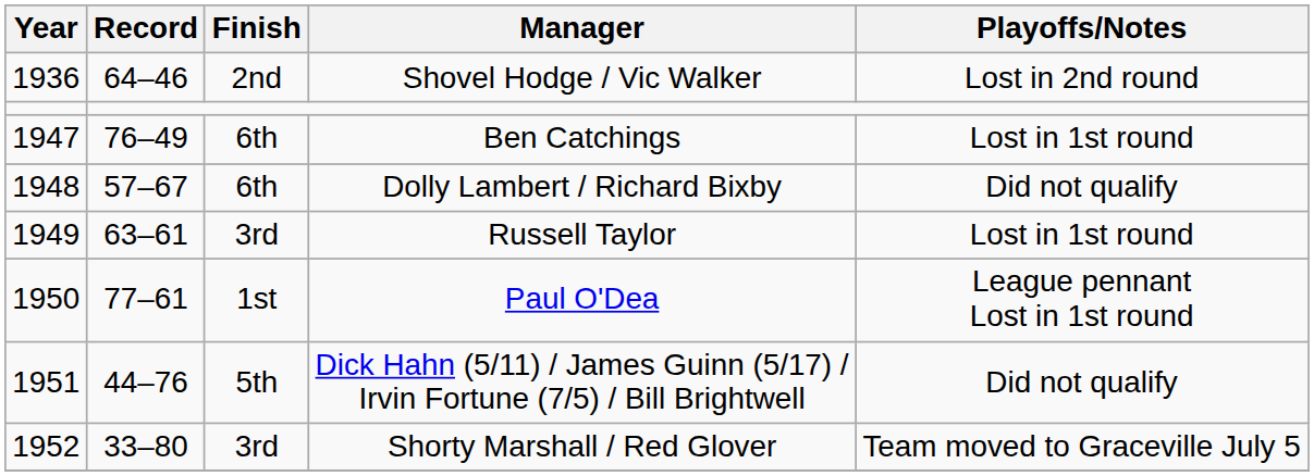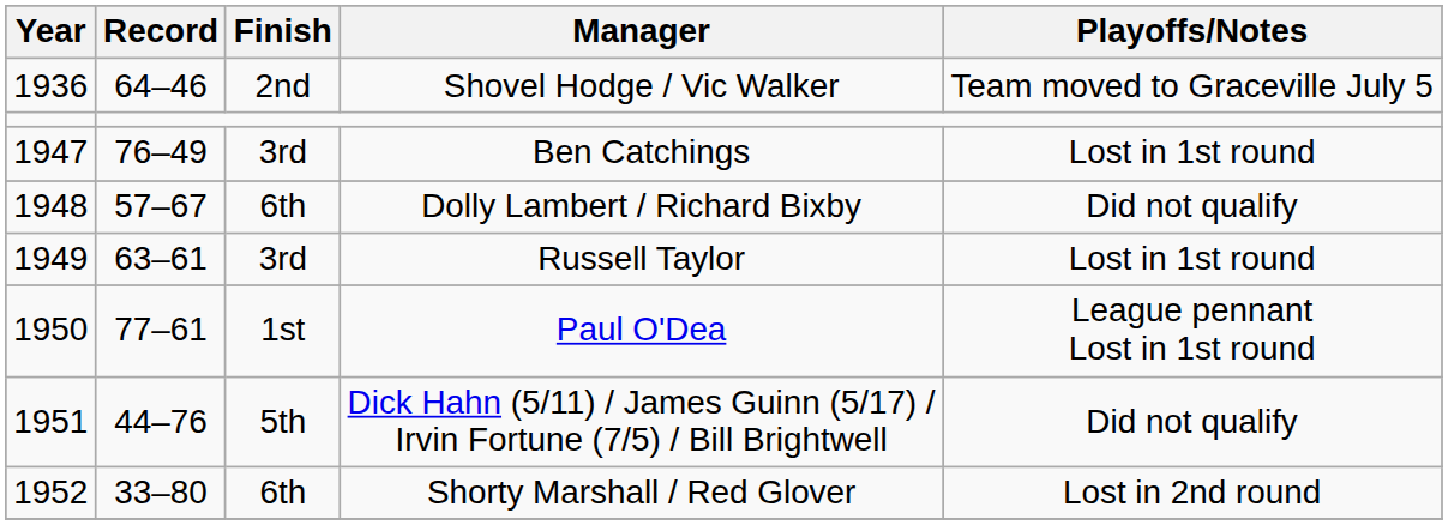 <table class="wikitable" style="text-align:center">
 <tr>
 <th>Year</th>
 <th>Record</th>
 <th>Finish</th>
 <th>Manager</th>
 <th>Playoffs/Notes</th>
 </tr>
 <tr align=center>
 <td>1936</td>
 <td>64–46</td>
 <td>2nd</td>
 <td>Shovel Hodge / Vic Walker</td>
-<td>Lost in 2nd round</td>
+<td>Team moved to Graceville July 5</td>
 </tr>
 <tr align=center>
 <td></td>
 </tr>
 <tr align=center>
 <td>1947</td>
 <td>76–49</td>
-<td>6th</td>
+<td>3rd</td>
 <td>Ben Catchings</td>
 <td>Lost in 1st round</td>
 </tr>
 <tr align=center>
 <td>1948</td>
 <td>57–67</td>
 <td>6th</td>
 <td>Dolly Lambert / Richard Bixby</td>
 <td>Did not qualify</td>
 </tr>
 <tr align=center>
 <td>1949</td>
 <td>63–61</td>
 <td>3rd</td>
 <td>Russell Taylor</td>
 <td>Lost in 1st round</td>
 </tr>
 <tr align=center>
 <td>1950</td>
 <td>77–61</td>
 <td>1st</td>
 <td><a href='#'>Paul O'Dea</a></td>
 <td>League pennant<br>Lost in 1st round</td>
 </tr>
 <tr align=center>
 <td>1951</td>
 <td>44–76</td>
 <td>5th</td>
 <td><a href='#'>Dick Hahn</a> (5/11) / James Guinn (5/17) /<br> Irvin Fortune (7/5) / Bill Brightwell</td>
 <td>Did not qualify</td>
 </tr>
 <tr align=center>
 <td>1952</td>
 <td>33–80</td>
-<td>3rd</td>
+<td>6th</td>
 <td>Shorty Marshall / Red Glover</td>
-<td>Team moved to Graceville July 5</td>
+<td>Lost in 2nd round</td>
 </tr>
 <tr align=center>
 </tr>
 </table>
